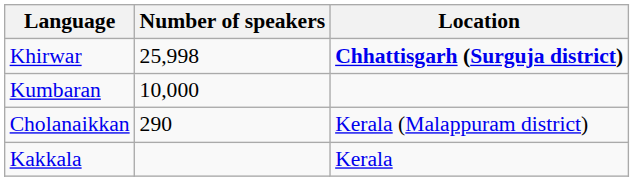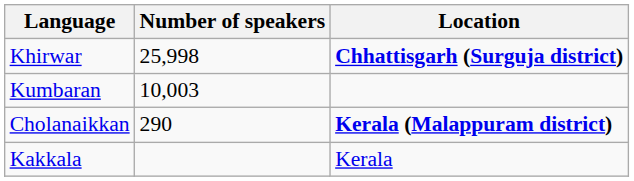 <table class="wikitable">
 <tr>
 <th>Language</th>
 <th>Number of speakers</th>
 <th>Location</th>
 </tr>
 <tr>
 <td><a href='#'>Khirwar</a></td>
 <td>25,998</td>
 <td><strong><a href='#'>Chhattisgarh</a> (<a href='#'>Surguja district</a>)</strong></td>
 </tr>
 <tr>
 <td><a href='#'>Kumbaran</a></td>
-<td>10,000</td>
+<td>10,003</td>
 <td></td>
 </tr>
 <tr>
 <td><a href='#'>Cholanaikkan</a></td>
 <td>290</td>
-<td><a href='#'>Kerala</a> (<a href='#'>Malappuram district</a>)</td>
+<td><strong><a href='#'>Kerala</a> (<a href='#'>Malappuram district</a>)</strong></td>
 </tr>
 <tr>
 <td><a href='#'>Kakkala</a></td>
 <td></td>
 <td><a href='#'>Kerala</a></td>
 </tr>
 </table>
